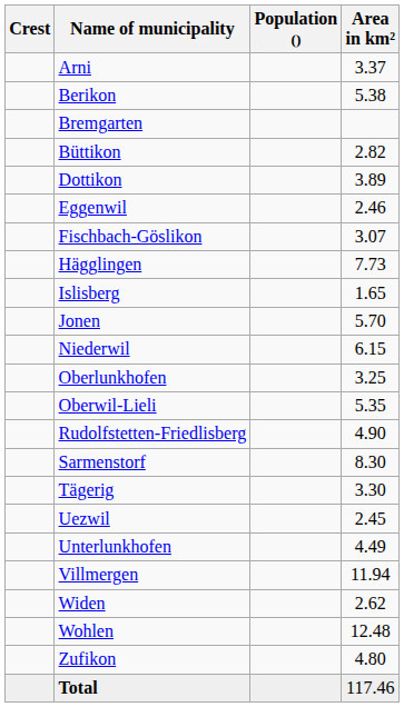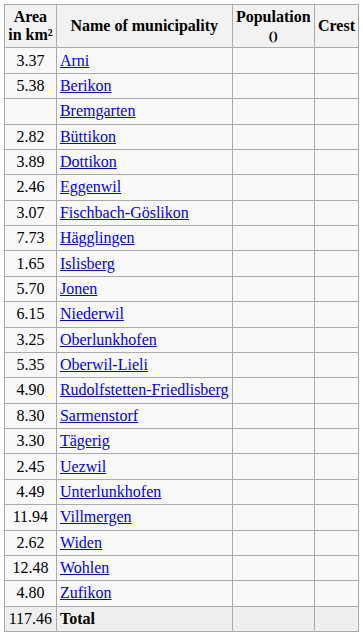 <table class="wikitable">
 <tr>
-<th>Crest</th>
+<th>Area<br> in km²</th>
 <th>Name of municipality</th>
 <th>Population<br><small>()</small></th>
-<th>Area<br> in km²</th>
+<th>Crest</th>
 </tr>
 <tr>
-<td align="center"></td>
+<td align="center">3.37</td>
 <td><a href='#'>Arni</a></td>
 <td align="center"></td>
-<td align="center">3.37</td>
+<td align="center"></td>
 </tr>
 <tr>
-<td align="center"></td>
+<td align="center">5.38</td>
 <td><a href='#'>Berikon</a></td>
 <td align="center"></td>
-<td align="center">5.38</td>
+<td align="center"></td>
 </tr>
 <tr>
 <td align="center"></td>
 <td><a href='#'>Bremgarten</a></td>
 <td align="center"></td>
 <td align="center"></td>
 </tr>
 <tr>
-<td align="center"></td>
+<td align="center">2.82</td>
 <td><a href='#'>Büttikon</a></td>
 <td align="center"></td>
-<td align="center">2.82</td>
+<td align="center"></td>
 </tr>
 <tr>
-<td align="center"></td>
+<td align="center">3.89</td>
 <td><a href='#'>Dottikon</a></td>
 <td align="center"></td>
-<td align="center">3.89</td>
+<td align="center"></td>
 </tr>
 <tr>
-<td align="center"></td>
+<td align="center">2.46</td>
 <td><a href='#'>Eggenwil</a></td>
 <td align="center"></td>
-<td align="center">2.46</td>
+<td align="center"></td>
 </tr>
 <tr>
-<td align="center"></td>
+<td align="center">3.07</td>
 <td><a href='#'>Fischbach-Göslikon</a></td>
 <td align="center"></td>
-<td align="center">3.07</td>
+<td align="center"></td>
 </tr>
 <tr>
-<td align="center"></td>
+<td align="center">7.73</td>
 <td><a href='#'>Hägglingen</a></td>
 <td align="center"></td>
-<td align="center">7.73</td>
+<td align="center"></td>
 </tr>
 <tr>
-<td align="center"></td>
+<td align="center">1.65</td>
 <td><a href='#'>Islisberg</a></td>
 <td align="center"></td>
-<td align="center">1.65</td>
+<td align="center"></td>
 </tr>
 <tr>
-<td align="center"></td>
+<td align="center">5.70</td>
 <td><a href='#'>Jonen</a></td>
 <td align="center"></td>
-<td align="center">5.70</td>
+<td align="center"></td>
 </tr>
 <tr>
-<td align="center"></td>
+<td align="center">6.15</td>
 <td><a href='#'>Niederwil</a></td>
 <td align="center"></td>
-<td align="center">6.15</td>
+<td align="center"></td>
 </tr>
 <tr>
-<td align="center"></td>
+<td align="center">3.25</td>
 <td><a href='#'>Oberlunkhofen</a></td>
 <td align="center"></td>
-<td align="center">3.25</td>
+<td align="center"></td>
 </tr>
 <tr>
-<td align="center"></td>
+<td align="center">5.35</td>
 <td><a href='#'>Oberwil-Lieli</a></td>
 <td align="center"></td>
-<td align="center">5.35</td>
+<td align="center"></td>
 </tr>
 <tr>
-<td align="center"></td>
+<td align="center">4.90</td>
 <td><a href='#'>Rudolfstetten-Friedlisberg</a></td>
 <td align="center"></td>
-<td align="center">4.90</td>
+<td align="center"></td>
 </tr>
 <tr>
-<td align="center"></td>
+<td align="center">8.30</td>
 <td><a href='#'>Sarmenstorf</a></td>
 <td align="center"></td>
-<td align="center">8.30</td>
+<td align="center"></td>
 </tr>
 <tr>
-<td align="center"></td>
+<td align="center">3.30</td>
 <td><a href='#'>Tägerig</a></td>
 <td align="center"></td>
-<td align="center">3.30</td>
+<td align="center"></td>
 </tr>
 <tr>
-<td align="center"></td>
+<td align="center">2.45</td>
 <td><a href='#'>Uezwil</a></td>
 <td align="center"></td>
-<td align="center">2.45</td>
+<td align="center"></td>
 </tr>
 <tr>
-<td align="center"></td>
+<td align="center">4.49</td>
 <td><a href='#'>Unterlunkhofen</a></td>
 <td align="center"></td>
-<td align="center">4.49</td>
+<td align="center"></td>
 </tr>
 <tr>
-<td align="center"></td>
+<td align="center">11.94</td>
 <td><a href='#'>Villmergen</a></td>
 <td align="center"></td>
-<td align="center">11.94</td>
+<td align="center"></td>
 </tr>
 <tr>
-<td align="center"></td>
+<td align="center">2.62</td>
 <td><a href='#'>Widen</a></td>
 <td align="center"></td>
-<td align="center">2.62</td>
+<td align="center"></td>
 </tr>
 <tr>
-<td align="center"></td>
+<td align="center">12.48</td>
 <td><a href='#'>Wohlen</a></td>
 <td align="center"></td>
-<td align="center">12.48</td>
+<td align="center"></td>
 </tr>
 <tr>
-<td align="center"></td>
+<td align="center">4.80</td>
 <td><a href='#'>Zufikon</a></td>
 <td align="center"></td>
-<td align="center">4.80</td>
+<td align="center"></td>
 </tr>
 <tr style="background-color:#EFEFEF;">
-<td align="center"></td>
+<td align="center">117.46</td>
 <td><strong>Total</strong></td>
 <td align="center"></td>
-<td align="center">117.46</td>
+<td align="center"></td>
 </tr>
 </table>
